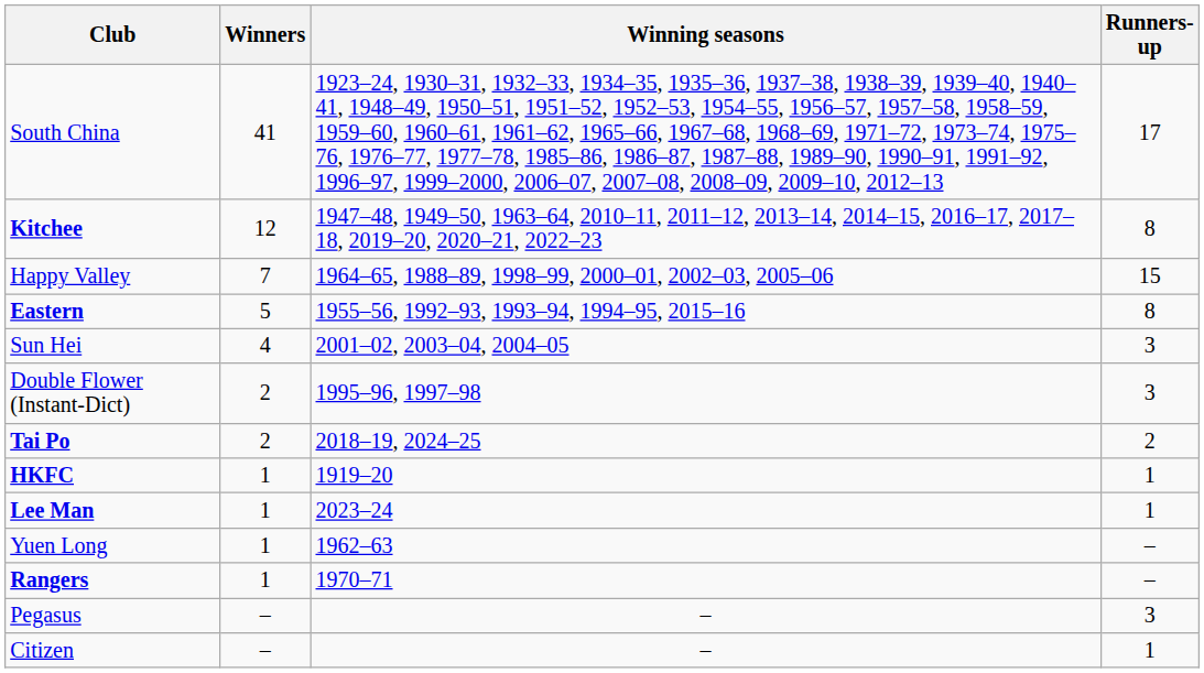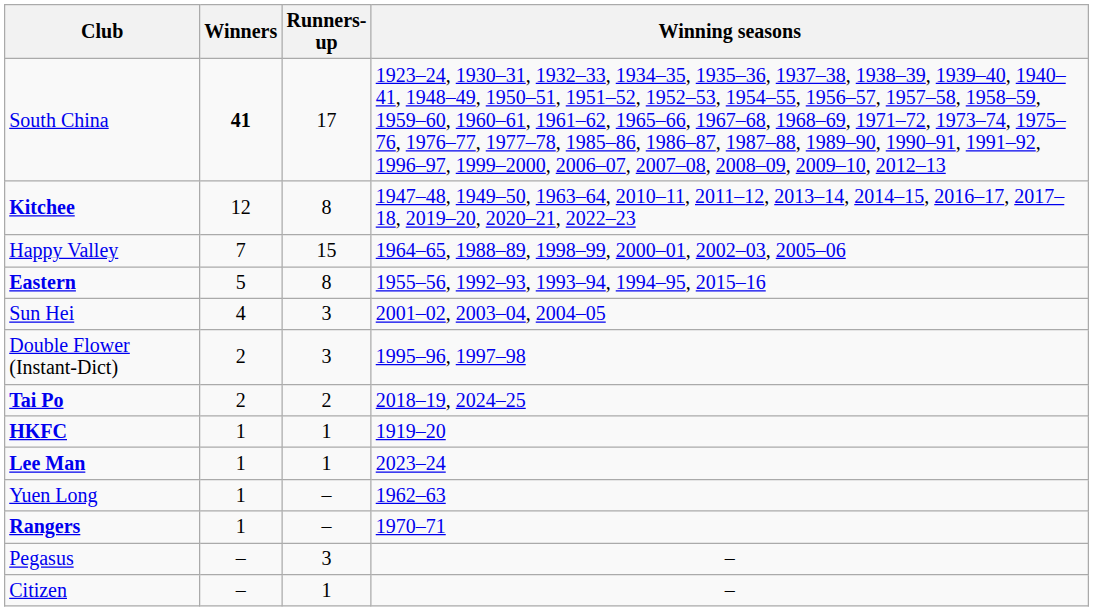 <table class="wikitable sortable">
 <tr>
 <th style="width:18%;">Club</th>
 <th>Winners</th>
+<th style="width:8%;">Runners-up</th>
 <th>Winning seasons</th>
-<th style="width:8%;">Runners-up</th>
 </tr>
 <tr>
 <td><a href='#'>South China</a></td>
-<td align=center>41</td>
+<td align=center><strong>41</strong></td>
+<td align=center>17</td>
 <td><a href='#'>1923–24</a>, <a href='#'>1930–31</a>, <a href='#'>1932–33</a>, <a href='#'>1934–35</a>, <a href='#'>1935–36</a>, <a href='#'>1937–38</a>, <a href='#'>1938–39</a>, <a href='#'>1939–40</a>, <a href='#'>1940–41</a>, <a href='#'>1948–49</a>, <a href='#'>1950–51</a>, <a href='#'>1951–52</a>, <a href='#'>1952–53</a>, <a href='#'>1954–55</a>, <a href='#'>1956–57</a>, <a href='#'>1957–58</a>, <a href='#'>1958–59</a>, <a href='#'>1959–60</a>, <a href='#'>1960–61</a>, <a href='#'>1961–62</a>, <a href='#'>1965–66</a>, <a href='#'>1967–68</a>, <a href='#'>1968–69</a>, <a href='#'>1971–72</a>, <a href='#'>1973–74</a>, <a href='#'>1975–76</a>, <a href='#'>1976–77</a>, <a href='#'>1977–78</a>, <a href='#'>1985–86</a>, <a href='#'>1986–87</a>, <a href='#'>1987–88</a>, <a href='#'>1989–90</a>, <a href='#'>1990–91</a>, <a href='#'>1991–92</a>, <a href='#'>1996–97</a>, <a href='#'>1999–2000</a>, <a href='#'>2006–07</a>, <a href='#'>2007–08</a>, <a href='#'>2008–09</a>, <a href='#'>2009–10</a>, <a href='#'>2012–13</a></td>
-<td align=center>17</td>
 </tr>
 <tr>
 <td><strong><a href='#'>Kitchee</a></strong></td>
 <td align=center>12</td>
+<td align=center>8</td>
 <td><a href='#'>1947–48</a>, <a href='#'>1949–50</a>, <a href='#'>1963–64</a>, <a href='#'>2010–11</a>, <a href='#'>2011–12</a>, <a href='#'>2013–14</a>, <a href='#'>2014–15</a>, <a href='#'>2016–17</a>, <a href='#'>2017–18</a>, <a href='#'>2019–20</a>, <a href='#'>2020–21</a>, <a href='#'>2022–23</a></td>
-<td align=center>8</td>
 </tr>
 <tr>
 <td><a href='#'>Happy Valley</a></td>
 <td align=center>7</td>
+<td align=center>15</td>
 <td><a href='#'>1964–65</a>, <a href='#'>1988–89</a>, <a href='#'>1998–99</a>, <a href='#'>2000–01</a>, <a href='#'>2002–03</a>, <a href='#'>2005–06</a></td>
-<td align=center>15</td>
 </tr>
 <tr>
 <td><strong><a href='#'>Eastern</a></strong></td>
 <td align=center>5</td>
+<td align=center>8</td>
 <td><a href='#'>1955–56</a>, <a href='#'>1992–93</a>, <a href='#'>1993–94</a>, <a href='#'>1994–95</a>, <a href='#'>2015–16</a></td>
-<td align=center>8</td>
 </tr>
 <tr>
 <td><a href='#'>Sun Hei</a></td>
 <td align=center>4</td>
+<td align=center>3</td>
 <td><a href='#'>2001–02</a>, <a href='#'>2003–04</a>, <a href='#'>2004–05</a></td>
-<td align=center>3</td>
 </tr>
 <tr>
 <td><a href='#'>Double Flower</a> (Instant-Dict)</td>
 <td align=center>2</td>
+<td align=center>3</td>
 <td><a href='#'>1995–96</a>, <a href='#'>1997–98</a></td>
-<td align=center>3</td>
 </tr>
 <tr>
 <td><strong><a href='#'>Tai Po</a></strong></td>
 <td align=center>2</td>
+<td align=center>2</td>
 <td><a href='#'>2018–19</a>, <a href='#'>2024–25</a></td>
-<td align=center>2</td>
 </tr>
 <tr>
 <td><strong><a href='#'>HKFC</a></strong></td>
 <td align=center>1</td>
+<td align=center>1</td>
 <td><a href='#'>1919–20</a></td>
-<td align=center>1</td>
 </tr>
 <tr>
 <td><strong><a href='#'>Lee Man</a></strong></td>
 <td align=center>1</td>
+<td align=center>1</td>
 <td><a href='#'>2023–24</a></td>
-<td align=center>1</td>
 </tr>
 <tr>
 <td><a href='#'>Yuen Long</a></td>
 <td align=center>1</td>
+<td align=center>–</td>
 <td><a href='#'>1962–63</a></td>
-<td align=center>–</td>
 </tr>
 <tr>
 <td><strong><a href='#'>Rangers</a></strong></td>
 <td align=center>1</td>
+<td align=center>–</td>
 <td><a href='#'>1970–71</a></td>
-<td align=center>–</td>
 </tr>
 <tr>
 <td><a href='#'>Pegasus</a></td>
 <td align=center>–</td>
+<td align=center>3</td>
 <td align=center>–</td>
-<td align=center>3</td>
 </tr>
 <tr>
 <td><a href='#'>Citizen</a></td>
 <td align=center>–</td>
+<td align=center>1</td>
 <td align=center>–</td>
-<td align=center>1</td>
 </tr>
 </table>
